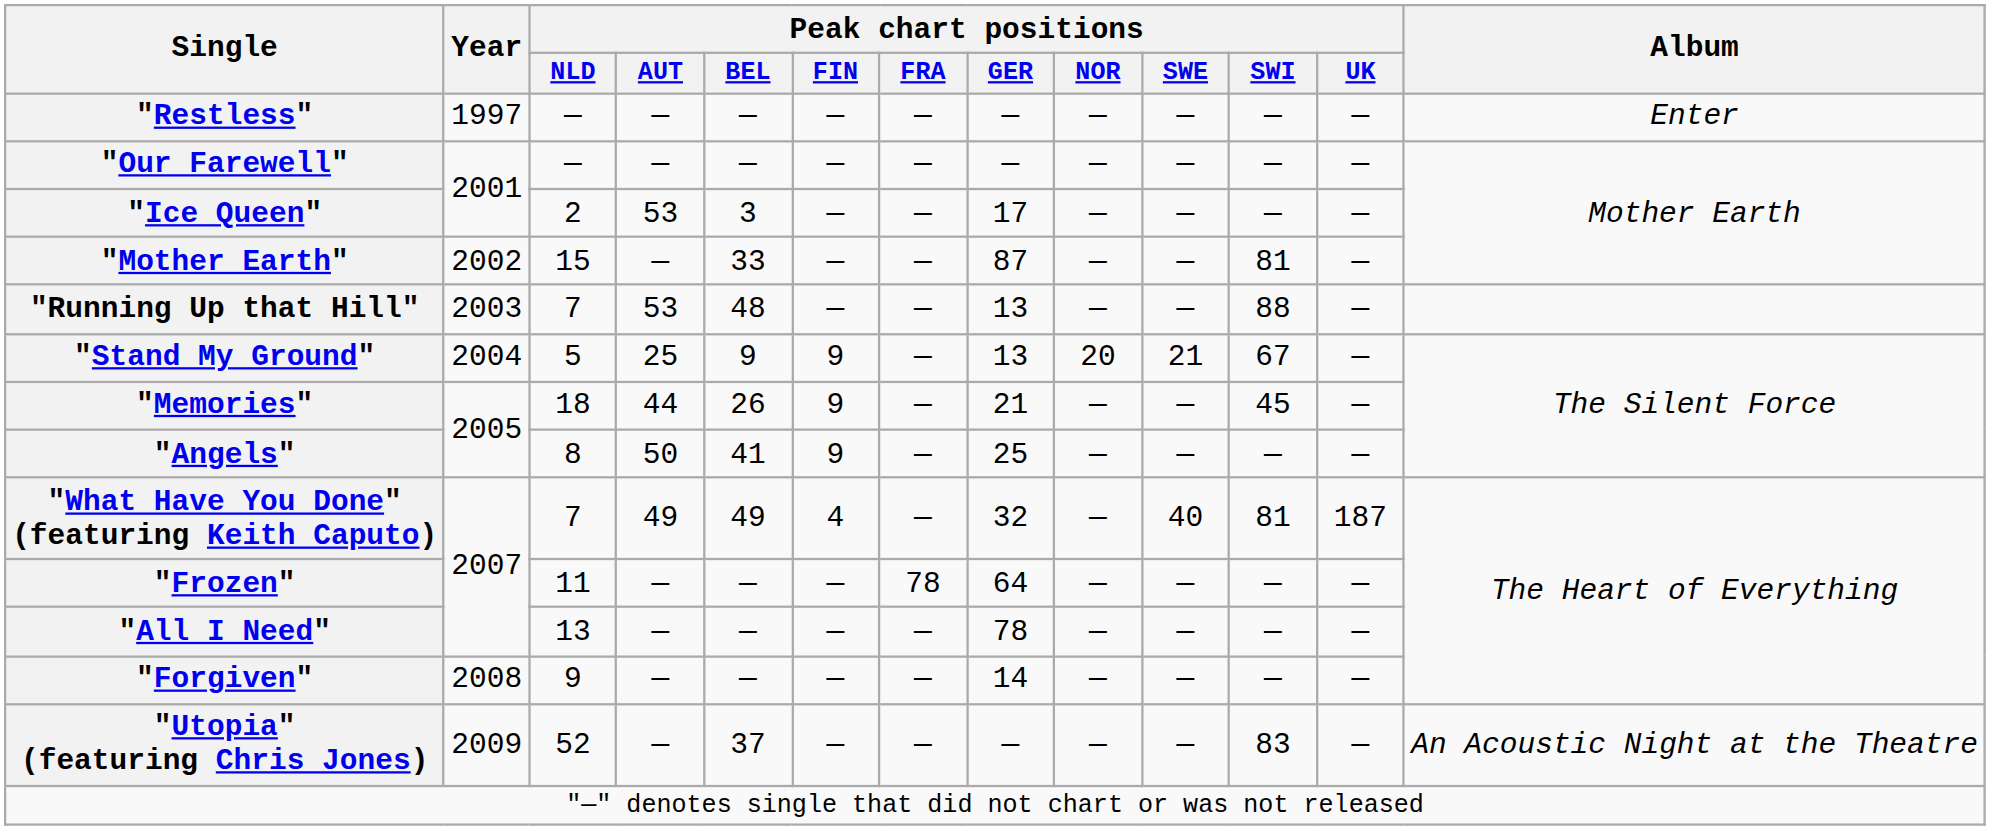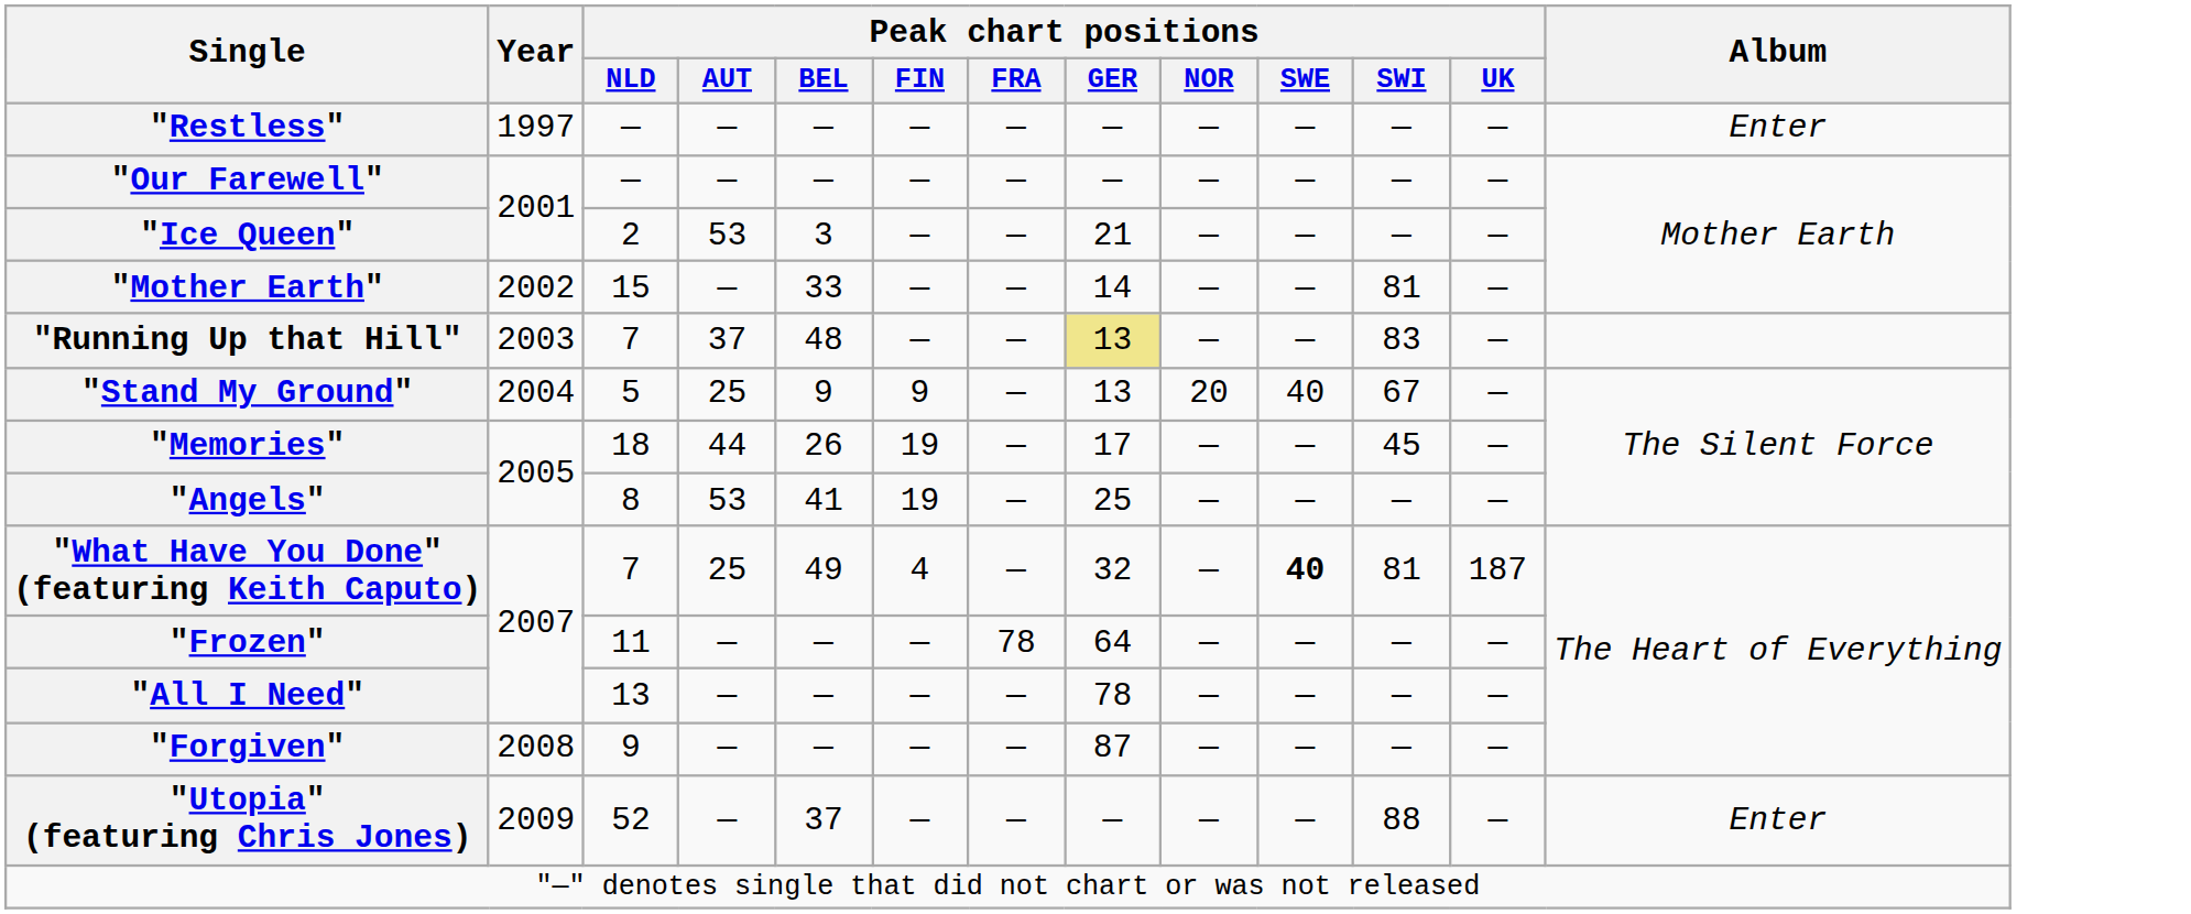 <table class="wikitable plainrowheaders" style="text-align:center;">
 <tr>
 <th scope="colw" rowspan="2">Single</th>
 <th scope="col" rowspan="2">Year</th>
 <th scope="col" colspan="10">Peak chart positions</th>
 <th scope="col" rowspan="2">Album</th>
 </tr>
 <tr>
 <th scope="col" style="width:3em;font-size:85%;"><a href='#'>NLD</a><br></th>
 <th scope="col" style="width:3em;font-size:85%;"><a href='#'>AUT</a><br></th>
 <th scope="col" style="width:3em;font-size:85%;"><a href='#'>BEL</a><br></th>
 <th scope="col" style="width:3em;font-size:85%;"><a href='#'>FIN</a><br></th>
 <th scope="col" style="width:3em;font-size:85%;"><a href='#'>FRA</a><br></th>
 <th scope="col" style="width:3em;font-size:85%;"><a href='#'>GER</a><br></th>
 <th scope="col" style="width:3em;font-size:85%;"><a href='#'>NOR</a><br></th>
 <th scope="col" style="width:3em;font-size:85%;"><a href='#'>SWE</a><br></th>
 <th scope="col" style="width:3em;font-size:85%;"><a href='#'>SWI</a><br></th>
 <th scope="col" style="width:3em;font-size:85%;"><a href='#'>UK</a><br></th>
 </tr>
 <tr>
 <th scope="row">"<a href='#'>Restless</a>"</th>
 <td>1997</td>
 <td>—</td>
 <td>—</td>
 <td>—</td>
 <td>—</td>
 <td>—</td>
 <td>—</td>
 <td>—</td>
 <td>—</td>
 <td>—</td>
 <td>—</td>
 <td><em>Enter</em></td>
 </tr>
 <tr>
 <th scope="row">"<a href='#'>Our Farewell</a>"</th>
 <td rowspan="2">2001</td>
 <td>—</td>
 <td>—</td>
 <td>—</td>
 <td>—</td>
 <td>—</td>
 <td>—</td>
 <td>—</td>
 <td>—</td>
 <td>—</td>
 <td>—</td>
 <td rowspan="3"><em>Mother Earth</em></td>
 </tr>
 <tr>
 <th scope="row">"<a href='#'>Ice Queen</a>"</th>
 <td>2</td>
 <td>53</td>
 <td>3</td>
 <td>—</td>
 <td>—</td>
-<td>17</td>
+<td>21</td>
 <td>—</td>
 <td>—</td>
 <td>—</td>
 <td>—</td>
 </tr>
 <tr>
 <th scope="row">"<a href='#'>Mother Earth</a>"</th>
 <td>2002</td>
 <td>15</td>
 <td>—</td>
 <td>33</td>
 <td>—</td>
 <td>—</td>
-<td>87</td>
+<td>14</td>
 <td>—</td>
 <td>—</td>
 <td>81</td>
 <td>—</td>
 </tr>
 <tr>
 <th scope="row">"Running Up that Hill"</th>
 <td>2003</td>
 <td>7</td>
-<td>53</td>
+<td>37</td>
 <td>48</td>
 <td>—</td>
 <td>—</td>
-<td>13</td>
+<td style="background: khaki;">13</td>
 <td>—</td>
 <td>—</td>
-<td>88</td>
+<td>83</td>
 <td>—</td>
 <td></td>
 </tr>
 <tr>
 <th scope="row">"<a href='#'>Stand My Ground</a>"</th>
 <td>2004</td>
 <td>5</td>
 <td>25</td>
 <td>9</td>
 <td>9</td>
 <td>—</td>
 <td>13</td>
 <td>20</td>
-<td>21</td>
+<td>40</td>
 <td>67</td>
 <td>—</td>
 <td rowspan="3"><em>The Silent Force</em></td>
 </tr>
 <tr>
 <th scope="row">"<a href='#'>Memories</a>"</th>
 <td rowspan="2">2005</td>
 <td>18</td>
 <td>44</td>
 <td>26</td>
-<td>9</td>
+<td>19</td>
 <td>—</td>
-<td>21</td>
+<td>17</td>
 <td>—</td>
 <td>—</td>
 <td>45</td>
 <td>—</td>
 </tr>
 <tr>
 <th scope="row">"<a href='#'>Angels</a>"</th>
 <td>8</td>
-<td>50</td>
+<td>53</td>
 <td>41</td>
-<td>9</td>
+<td>19</td>
 <td>—</td>
 <td>25</td>
 <td>—</td>
 <td>—</td>
 <td>—</td>
 <td>—</td>
 </tr>
 <tr>
 <th scope="row">"<a href='#'>What Have You Done</a>"<br><span>(featuring <a href='#'>Keith Caputo</a>)</span></th>
 <td rowspan="3">2007</td>
 <td>7</td>
-<td>49</td>
+<td>25</td>
 <td>49</td>
 <td>4</td>
 <td>—</td>
 <td>32</td>
 <td>—</td>
-<td>40</td>
+<td><strong>40</strong></td>
 <td>81</td>
 <td>187</td>
 <td rowspan="4"><em>The Heart of Everything</em></td>
 </tr>
 <tr>
 <th scope="row">"<a href='#'>Frozen</a>"</th>
 <td>11</td>
 <td>—</td>
 <td>—</td>
 <td>—</td>
 <td>78</td>
 <td>64</td>
 <td>—</td>
 <td>—</td>
 <td>—</td>
 <td>—</td>
 </tr>
 <tr>
 <th scope="row">"<a href='#'>All I Need</a>"</th>
 <td>13</td>
 <td>—</td>
 <td>—</td>
 <td>—</td>
 <td>—</td>
 <td>78</td>
 <td>—</td>
 <td>—</td>
 <td>—</td>
 <td>—</td>
 </tr>
 <tr>
 <th scope="row">"<a href='#'>Forgiven</a>"</th>
 <td>2008</td>
 <td>9</td>
 <td>—</td>
 <td>—</td>
 <td>—</td>
 <td>—</td>
-<td>14</td>
+<td>87</td>
 <td>—</td>
 <td>—</td>
 <td>—</td>
 <td>—</td>
 </tr>
 <tr>
 <th scope="row">"<a href='#'>Utopia</a>"<br><span>(featuring <a href='#'>Chris Jones</a>)</span></th>
 <td>2009</td>
 <td>52</td>
 <td>—</td>
 <td>37</td>
 <td>—</td>
 <td>—</td>
 <td>—</td>
 <td>—</td>
 <td>—</td>
-<td>83</td>
+<td>88</td>
 <td>—</td>
-<td><em>An Acoustic Night at the Theatre</em></td>
+<td><em>Enter</em></td>
 </tr>
 <tr>
 <td colspan="13" style="font-size:85%">"—" denotes single that did not chart or was not released</td>
 </tr>
 </table>
